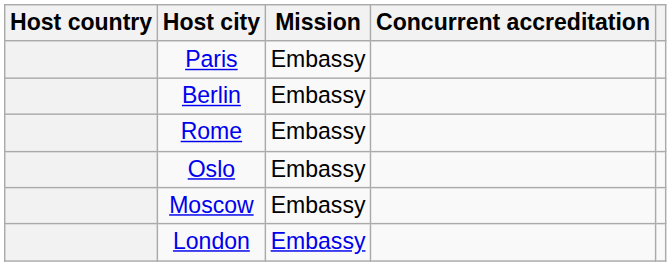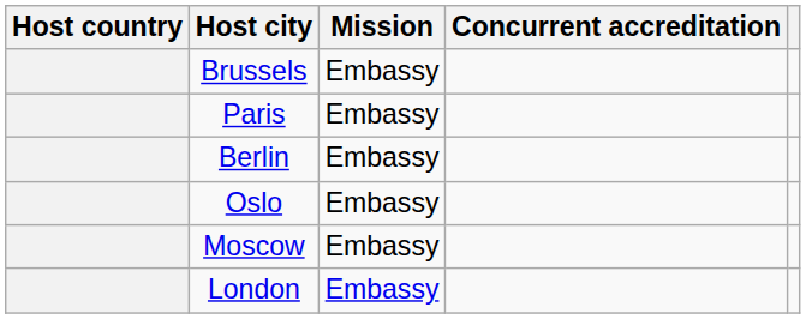 <table class="wikitable plainrowheaders" style="text-align:center;">
 <tr>
 <th scope="col">Host country</th>
 <th scope="col">Host city</th>
 <th scope="col">Mission</th>
 <th scope="col">Concurrent accreditation</th>
 <th scope="col"></th>
+</tr>
+<tr>
+<th scope="row"></th>
+<td><a href='#'>Brussels</a></td>
+<td>Embassy</td>
+<td></td>
+<td></td>
 </tr>
 <tr>
 <th scope="row"></th>
 <td><a href='#'>Paris</a></td>
 <td>Embassy</td>
 <td></td>
 <td><br></td>
 </tr>
 <tr>
 <th scope="row"></th>
 <td><a href='#'>Berlin</a></td>
-<td>Embassy</td>
-<td></td>
-<td></td>
-</tr>
-<tr>
-<th scope="row"></th>
-<td><a href='#'>Rome</a></td>
 <td>Embassy</td>
 <td></td>
 <td></td>
 </tr>
 <tr>
 <th scope="row"></th>
 <td><a href='#'>Oslo</a></td>
 <td>Embassy</td>
 <td></td>
 <td></td>
 </tr>
 <tr>
 <th scope="row"></th>
 <td><a href='#'>Moscow</a></td>
 <td>Embassy</td>
 <td></td>
 <td></td>
 </tr>
 <tr>
 <th scope="row"></th>
 <td><a href='#'>London</a></td>
 <td><a href='#'>Embassy</a></td>
 <td></td>
 <td></td>
 </tr>
 </table>
